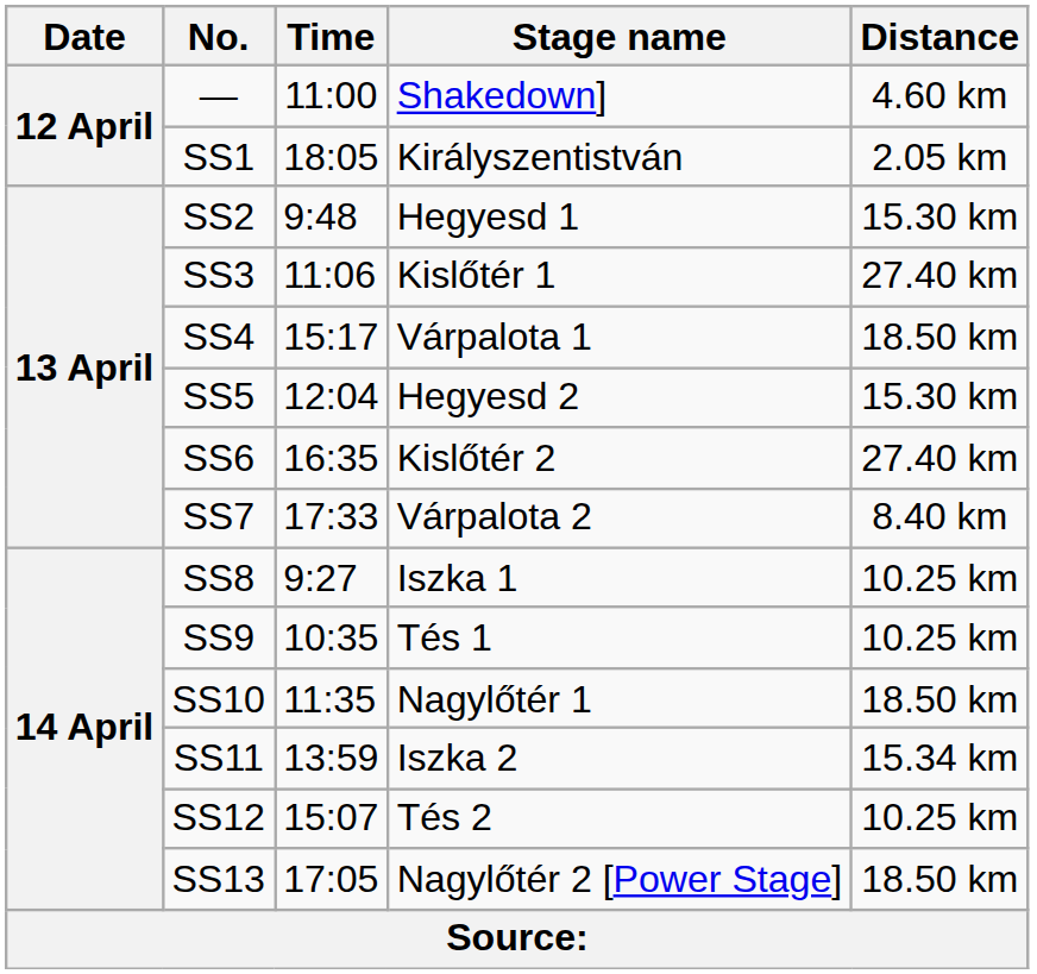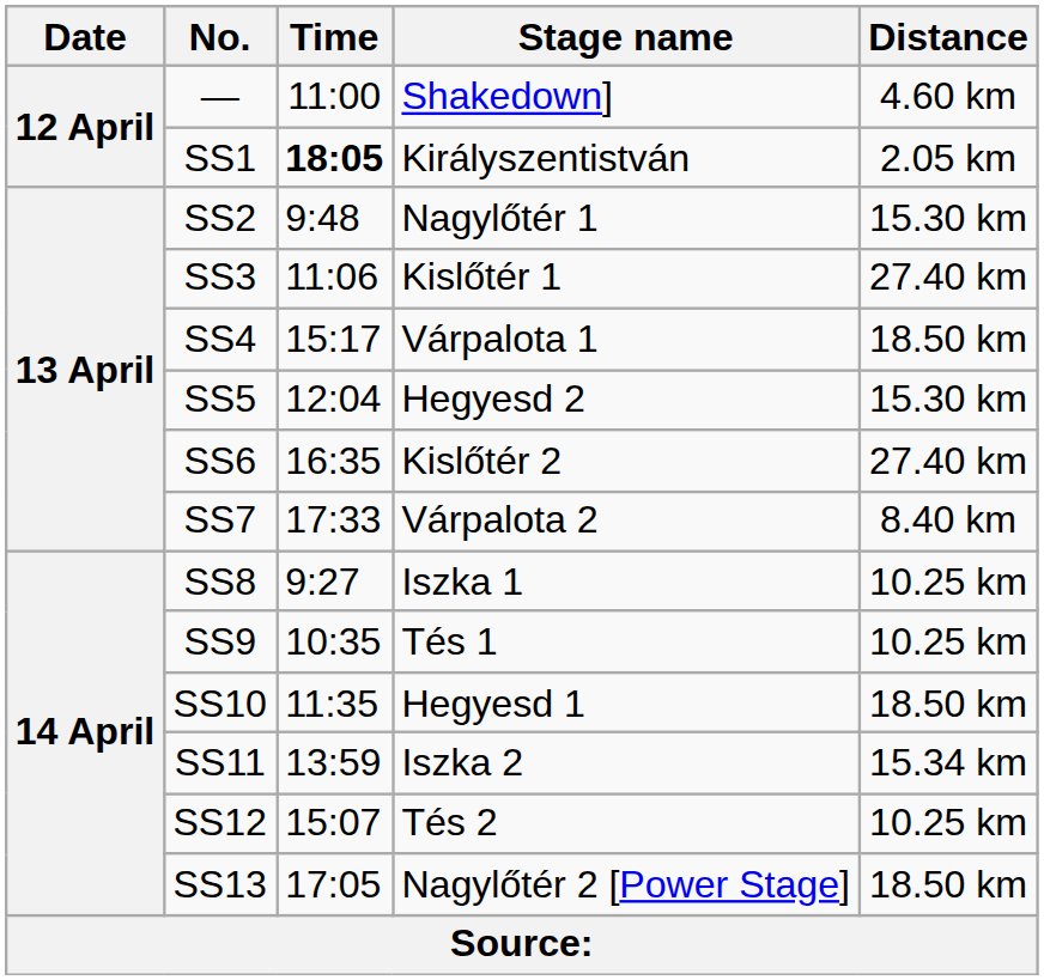 <table class="wikitable" style="font-size: 85%;">
 <tr>
 <th>Date</th>
 <th>No.</th>
 <th>Time</th>
 <th>Stage name</th>
 <th>Distance</th>
 </tr>
 <tr>
 <th rowspan="2">12 April</th>
 <td align="center">—</td>
 <td align="center">11:00</td>
 <td><a href='#'>Shakedown</a>]</td>
 <td align="center">4.60 km</td>
 </tr>
 <tr>
 <td align="center">SS1</td>
-<td>18:05</td>
+<td><strong>18:05</strong></td>
 <td>Királyszentistván</td>
 <td align="center">2.05 km</td>
 </tr>
 <tr>
 <th rowspan="6">13 April</th>
 <td align="center">SS2</td>
 <td>9:48</td>
-<td>Hegyesd 1</td>
+<td>Nagylőtér 1</td>
 <td align="center">15.30 km</td>
 </tr>
 <tr>
 <td align="center">SS3</td>
 <td>11:06</td>
 <td>Kislőtér 1</td>
 <td align="center">27.40 km</td>
 </tr>
 <tr>
 <td align="center">SS4</td>
 <td>15:17</td>
 <td>Várpalota 1</td>
 <td align="center">18.50 km</td>
 </tr>
 <tr>
 <td align="center">SS5</td>
 <td>12:04</td>
 <td>Hegyesd 2</td>
 <td align="center">15.30 km</td>
 </tr>
 <tr>
 <td align="center">SS6</td>
 <td>16:35</td>
 <td>Kislőtér 2</td>
 <td align="center">27.40 km</td>
 </tr>
 <tr>
 <td align="center">SS7</td>
 <td>17:33</td>
 <td>Várpalota 2</td>
 <td align="center">8.40 km</td>
 </tr>
 <tr>
 <th rowspan="6">14 April</th>
 <td align="center">SS8</td>
 <td>9:27</td>
 <td>Iszka 1</td>
 <td align="center">10.25 km</td>
 </tr>
 <tr>
 <td align="center">SS9</td>
 <td>10:35</td>
 <td>Tés 1</td>
 <td align="center">10.25 km</td>
 </tr>
 <tr>
 <td align="center">SS10</td>
 <td>11:35</td>
-<td>Nagylőtér 1</td>
+<td>Hegyesd 1</td>
 <td align="center">18.50 km</td>
 </tr>
 <tr>
 <td align="center">SS11</td>
 <td>13:59</td>
 <td>Iszka 2</td>
 <td align="center">15.34 km</td>
 </tr>
 <tr>
 <td align="center">SS12</td>
 <td>15:07</td>
 <td>Tés 2</td>
 <td align="center">10.25 km</td>
 </tr>
 <tr>
 <td align="center">SS13</td>
 <td>17:05</td>
 <td>Nagylőtér 2 [<a href='#'>Power Stage</a>]</td>
 <td align="center">18.50 km</td>
 </tr>
 <tr>
 <th colspan="5">Source:</th>
 </tr>
 </table>
